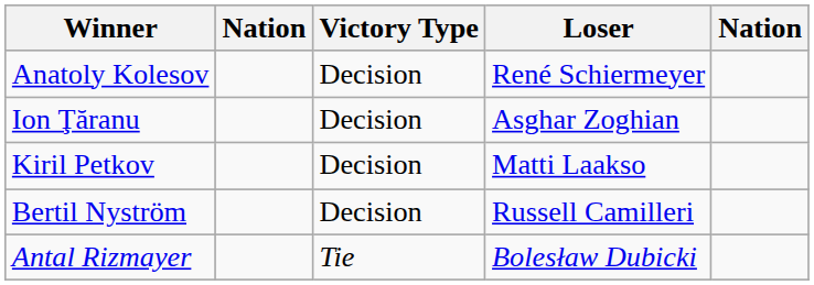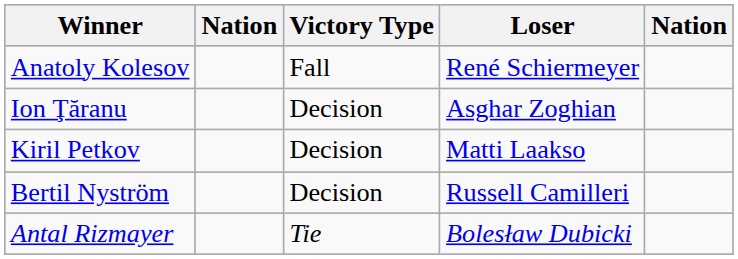 <table class="wikitable sortable" style="text-align:left;">
 <tr>
 <th>Winner</th>
 <th>Nation</th>
 <th>Victory Type</th>
 <th>Loser</th>
 <th>Nation</th>
 </tr>
 <tr>
 <td><a href='#'>Anatoly Kolesov</a></td>
 <td></td>
-<td>Decision</td>
+<td>Fall</td>
 <td><a href='#'>René Schiermeyer</a></td>
 <td></td>
 </tr>
 <tr>
 <td><a href='#'>Ion Ţăranu</a></td>
 <td></td>
 <td>Decision</td>
 <td><a href='#'>Asghar Zoghian</a></td>
 <td></td>
 </tr>
 <tr>
 <td><a href='#'>Kiril Petkov</a></td>
 <td></td>
 <td>Decision</td>
 <td><a href='#'>Matti Laakso</a></td>
 <td></td>
 </tr>
 <tr>
 <td><a href='#'>Bertil Nyström</a></td>
 <td></td>
 <td>Decision</td>
 <td><a href='#'>Russell Camilleri</a></td>
 <td></td>
 </tr>
 <tr style="font-style: italic">
 <td><a href='#'>Antal Rizmayer</a></td>
 <td></td>
 <td>Tie</td>
 <td><a href='#'>Bolesław Dubicki</a></td>
 <td></td>
 </tr>
 </table>
